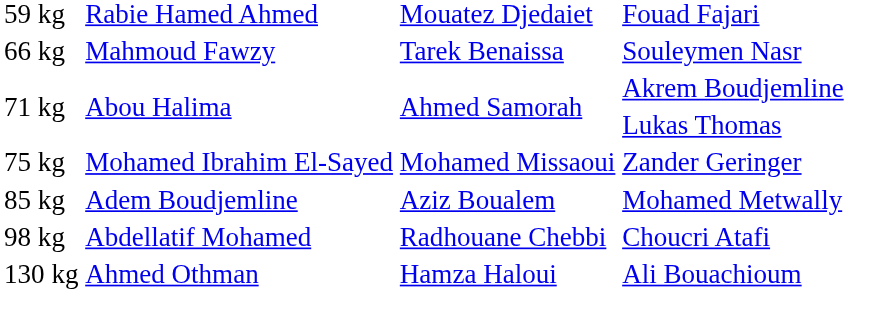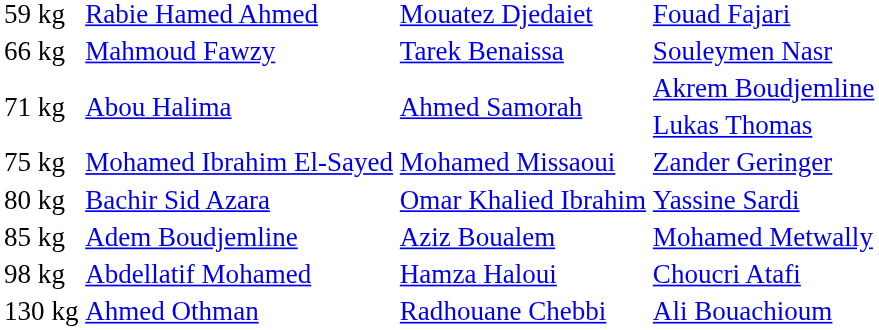 <table>
 <tr>
 <td>59 kg</td>
 <td> <a href='#'>Rabie Hamed Ahmed</a></td>
 <td> <a href='#'>Mouatez Djedaiet</a></td>
 <td> <a href='#'>Fouad Fajari</a></td>
 </tr>
 <tr>
 <td>66 kg</td>
 <td> <a href='#'>Mahmoud Fawzy</a></td>
 <td> <a href='#'>Tarek Benaissa</a></td>
 <td> <a href='#'>Souleymen Nasr</a></td>
 </tr>
 <tr>
 <td rowspan=2>71 kg</td>
 <td rowspan=2> <a href='#'>Abou Halima</a></td>
 <td rowspan=2> <a href='#'>Ahmed Samorah</a></td>
 <td> <a href='#'>Akrem Boudjemline</a></td>
 </tr>
 <tr>
 <td> <a href='#'>Lukas Thomas</a></td>
 </tr>
 <tr>
 <td>75 kg</td>
 <td> <a href='#'>Mohamed Ibrahim El-Sayed</a></td>
 <td> <a href='#'>Mohamed Missaoui</a></td>
 <td> <a href='#'>Zander Geringer</a></td>
 </tr>
 <tr>
+<td>80 kg</td>
+<td> <a href='#'>Bachir Sid Azara</a></td>
+<td> <a href='#'>Omar Khalied Ibrahim</a></td>
+<td> <a href='#'>Yassine Sardi</a></td>
+</tr>
+<tr>
 <td>85 kg</td>
 <td> <a href='#'>Adem Boudjemline</a></td>
 <td> <a href='#'>Aziz Boualem</a></td>
 <td> <a href='#'>Mohamed Metwally</a></td>
 </tr>
 <tr>
 <td>98 kg</td>
 <td> <a href='#'>Abdellatif Mohamed</a></td>
-<td> <a href='#'>Radhouane Chebbi</a></td>
+<td> <a href='#'>Hamza Haloui</a></td>
 <td> <a href='#'>Choucri Atafi</a></td>
 </tr>
 <tr>
 <td>130 kg</td>
 <td> <a href='#'>Ahmed Othman</a></td>
-<td> <a href='#'>Hamza Haloui</a></td>
+<td> <a href='#'>Radhouane Chebbi</a></td>
 <td> <a href='#'>Ali Bouachioum</a></td>
 </tr>
 </table>
